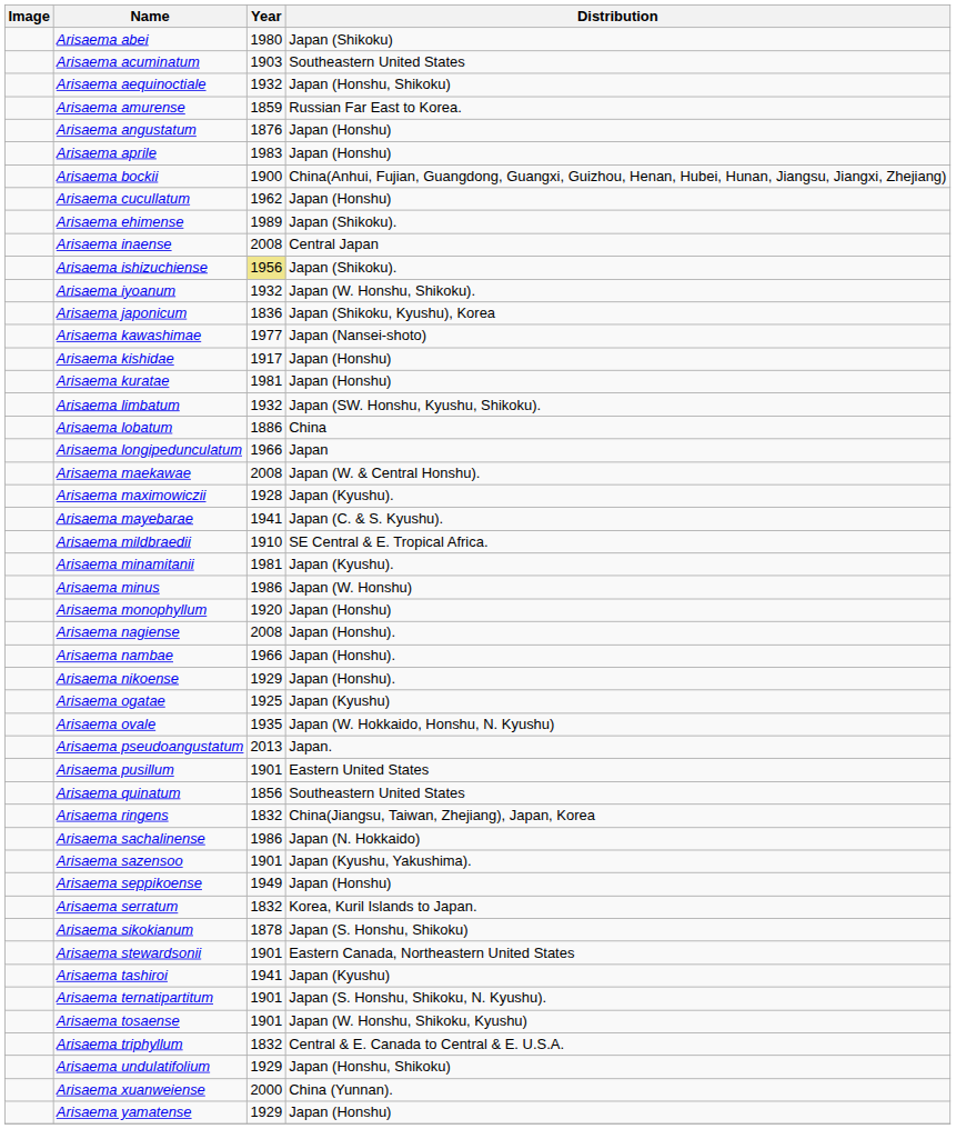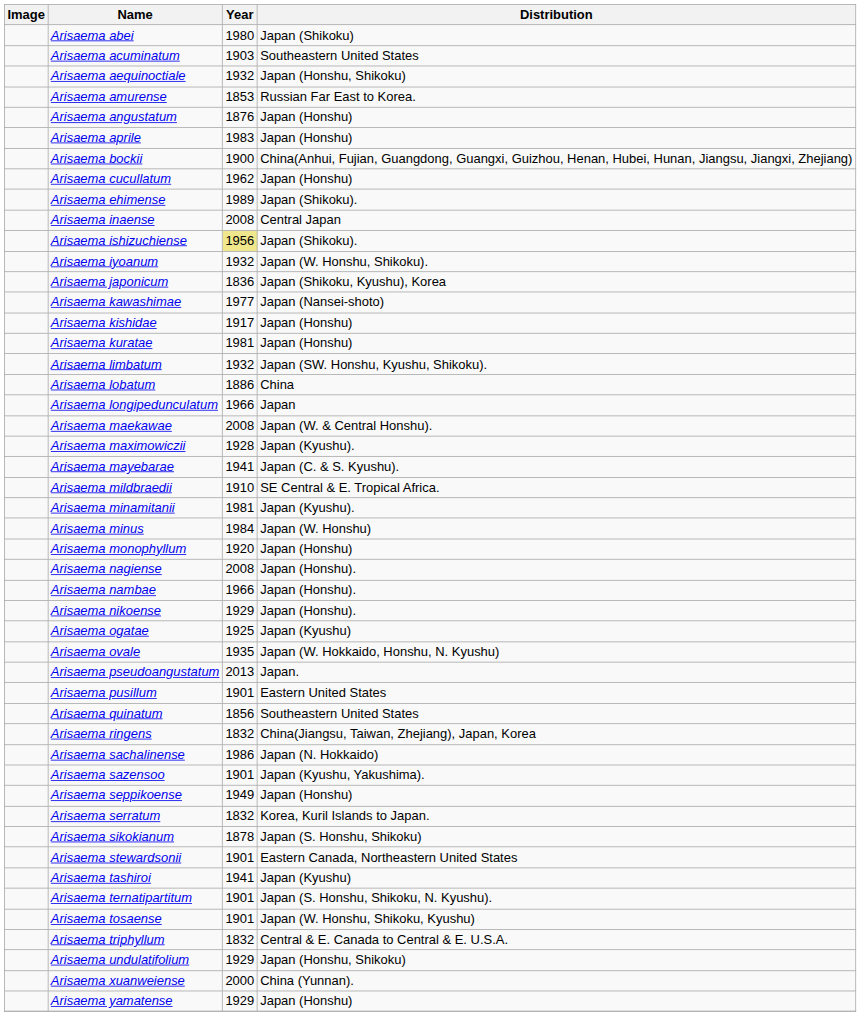 <table class="wikitable sortable">
 <tr>
 <th>Image</th>
 <th>Name</th>
 <th>Year</th>
 <th>Distribution</th>
 </tr>
 <tr>
 <td></td>
 <td><em><a href='#'>Arisaema abei</a></em> </td>
 <td>1980</td>
 <td>Japan (Shikoku)</td>
 </tr>
 <tr>
 <td></td>
 <td><em><a href='#'>Arisaema acuminatum</a></em> </td>
 <td>1903</td>
 <td>Southeastern United States</td>
 </tr>
 <tr>
 <td></td>
 <td><em><a href='#'>Arisaema aequinoctiale</a></em> </td>
 <td>1932</td>
 <td>Japan (Honshu, Shikoku)</td>
 </tr>
 <tr>
 <td></td>
 <td><em><a href='#'>Arisaema amurense</a></em> </td>
-<td>1859</td>
+<td>1853</td>
 <td>Russian Far East to Korea.</td>
 </tr>
 <tr>
 <td></td>
 <td><em><a href='#'>Arisaema angustatum</a></em> </td>
 <td>1876</td>
 <td>Japan (Honshu)</td>
 </tr>
 <tr>
 <td></td>
 <td><em><a href='#'>Arisaema aprile</a></em> </td>
 <td>1983</td>
 <td>Japan (Honshu)</td>
 </tr>
 <tr>
 <td></td>
 <td><em><a href='#'>Arisaema bockii</a></em> </td>
 <td>1900</td>
 <td>China(Anhui, Fujian, Guangdong, Guangxi, Guizhou, Henan, Hubei, Hunan, Jiangsu, Jiangxi, Zhejiang)</td>
 </tr>
 <tr>
 <td></td>
 <td><em><a href='#'>Arisaema cucullatum</a></em> </td>
 <td>1962</td>
 <td>Japan (Honshu)</td>
 </tr>
 <tr>
 <td></td>
 <td><em><a href='#'>Arisaema ehimense</a></em> </td>
 <td>1989</td>
 <td>Japan (Shikoku).</td>
 </tr>
 <tr>
 <td></td>
 <td><em><a href='#'>Arisaema inaense</a></em> </td>
 <td>2008</td>
 <td>Central Japan</td>
 </tr>
 <tr>
 <td></td>
 <td><em><a href='#'>Arisaema ishizuchiense</a></em> </td>
 <td style="background: khaki;">1956</td>
 <td>Japan (Shikoku).</td>
 </tr>
 <tr>
 <td></td>
 <td><em><a href='#'>Arisaema iyoanum</a></em> </td>
 <td>1932</td>
 <td>Japan (W. Honshu, Shikoku).</td>
 </tr>
 <tr>
 <td></td>
 <td><em><a href='#'>Arisaema japonicum</a></em> </td>
 <td>1836</td>
 <td>Japan (Shikoku, Kyushu), Korea</td>
 </tr>
 <tr>
 <td></td>
 <td><em><a href='#'>Arisaema kawashimae</a></em> </td>
 <td>1977</td>
 <td>Japan (Nansei-shoto)</td>
 </tr>
 <tr>
 <td></td>
 <td><em><a href='#'>Arisaema kishidae</a></em> </td>
 <td>1917</td>
 <td>Japan (Honshu)</td>
 </tr>
 <tr>
 <td></td>
 <td><em><a href='#'>Arisaema kuratae</a></em> </td>
 <td>1981</td>
 <td>Japan (Honshu)</td>
 </tr>
 <tr>
 <td></td>
 <td><em><a href='#'>Arisaema limbatum</a></em> </td>
 <td>1932</td>
 <td>Japan (SW. Honshu, Kyushu, Shikoku).</td>
 </tr>
 <tr>
 <td></td>
 <td><em><a href='#'>Arisaema lobatum</a></em> </td>
 <td>1886</td>
 <td>China</td>
 </tr>
 <tr>
 <td></td>
 <td><em><a href='#'>Arisaema longipedunculatum</a></em> </td>
 <td>1966</td>
 <td>Japan</td>
 </tr>
 <tr>
 <td></td>
 <td><em><a href='#'>Arisaema maekawae</a></em> </td>
 <td>2008</td>
 <td>Japan (W. & Central Honshu).</td>
 </tr>
 <tr>
 <td></td>
 <td><em><a href='#'>Arisaema maximowiczii</a></em> </td>
 <td>1928</td>
 <td>Japan (Kyushu).</td>
 </tr>
 <tr>
 <td></td>
 <td><em><a href='#'>Arisaema mayebarae</a></em> </td>
 <td>1941</td>
 <td>Japan (C. & S. Kyushu).</td>
 </tr>
 <tr>
 <td></td>
 <td><em><a href='#'>Arisaema mildbraedii </a></em> </td>
 <td>1910</td>
 <td>SE Central & E. Tropical Africa.</td>
 </tr>
 <tr>
 <td></td>
 <td><em><a href='#'>Arisaema minamitanii</a></em> </td>
 <td>1981</td>
 <td>Japan (Kyushu).</td>
 </tr>
 <tr>
 <td></td>
 <td><em><a href='#'>Arisaema minus</a></em> </td>
-<td>1986</td>
+<td>1984</td>
 <td>Japan (W. Honshu)</td>
 </tr>
 <tr>
 <td></td>
 <td><em><a href='#'>Arisaema monophyllum</a></em> </td>
 <td>1920</td>
 <td>Japan (Honshu)</td>
 </tr>
 <tr>
 <td></td>
 <td><em><a href='#'>Arisaema nagiense</a></em> </td>
 <td>2008</td>
 <td>Japan (Honshu).</td>
 </tr>
 <tr>
 <td></td>
 <td><em><a href='#'>Arisaema nambae</a></em> </td>
 <td>1966</td>
 <td>Japan (Honshu).</td>
 </tr>
 <tr>
 <td></td>
 <td><em><a href='#'>Arisaema nikoense</a></em> </td>
 <td>1929</td>
 <td>Japan (Honshu).</td>
 </tr>
 <tr>
 <td></td>
 <td><em><a href='#'>Arisaema ogatae</a></em> </td>
 <td>1925</td>
 <td>Japan (Kyushu)</td>
 </tr>
 <tr>
 <td></td>
 <td><em><a href='#'>Arisaema ovale</a></em> </td>
 <td>1935</td>
 <td>Japan (W. Hokkaido, Honshu, N. Kyushu)</td>
 </tr>
 <tr>
 <td></td>
 <td><em><a href='#'>Arisaema pseudoangustatum</a></em> </td>
 <td>2013</td>
 <td>Japan.</td>
 </tr>
 <tr>
 <td></td>
 <td><em><a href='#'>Arisaema pusillum</a></em> </td>
 <td>1901</td>
 <td>Eastern United States</td>
 </tr>
 <tr>
 <td></td>
 <td><em><a href='#'>Arisaema quinatum</a></em> </td>
 <td>1856</td>
 <td>Southeastern United States</td>
 </tr>
 <tr>
 <td></td>
 <td><em><a href='#'>Arisaema ringens</a></em> </td>
 <td>1832</td>
 <td>China(Jiangsu, Taiwan, Zhejiang), Japan, Korea</td>
 </tr>
 <tr>
 <td></td>
 <td><em><a href='#'>Arisaema sachalinense</a></em> </td>
 <td>1986</td>
 <td>Japan (N. Hokkaido)</td>
 </tr>
 <tr>
 <td></td>
 <td><em><a href='#'>Arisaema sazensoo</a></em> </td>
 <td>1901</td>
 <td>Japan (Kyushu, Yakushima).</td>
 </tr>
 <tr>
 <td></td>
 <td><em><a href='#'>Arisaema seppikoense</a></em> </td>
 <td>1949</td>
 <td>Japan (Honshu)</td>
 </tr>
 <tr>
 <td></td>
 <td><em><a href='#'>Arisaema serratum</a></em> </td>
 <td>1832</td>
 <td>Korea, Kuril Islands to Japan.</td>
 </tr>
 <tr>
 <td></td>
 <td><em><a href='#'>Arisaema sikokianum</a></em> </td>
 <td>1878</td>
 <td>Japan (S. Honshu, Shikoku)</td>
 </tr>
 <tr>
 <td></td>
 <td><em><a href='#'>Arisaema stewardsonii</a></em> </td>
 <td>1901</td>
 <td>Eastern Canada, Northeastern United States</td>
 </tr>
 <tr>
 <td></td>
 <td><em><a href='#'>Arisaema tashiroi</a></em> </td>
 <td>1941</td>
 <td>Japan (Kyushu)</td>
 </tr>
 <tr>
 <td></td>
 <td><em><a href='#'>Arisaema ternatipartitum</a></em> </td>
 <td>1901</td>
 <td>Japan (S. Honshu, Shikoku, N. Kyushu).</td>
 </tr>
 <tr>
 <td></td>
 <td><em><a href='#'>Arisaema tosaense</a></em> </td>
 <td>1901</td>
 <td>Japan (W. Honshu, Shikoku, Kyushu)</td>
 </tr>
 <tr>
 <td></td>
 <td><em><a href='#'>Arisaema triphyllum</a></em> </td>
 <td>1832</td>
 <td>Central & E. Canada to Central & E. U.S.A.</td>
 </tr>
 <tr>
 <td></td>
 <td><em><a href='#'>Arisaema undulatifolium</a></em> </td>
 <td>1929</td>
 <td>Japan (Honshu, Shikoku)</td>
 </tr>
 <tr>
 <td></td>
 <td><em><a href='#'>Arisaema xuanweiense</a></em> </td>
 <td>2000</td>
 <td>China (Yunnan).</td>
 </tr>
 <tr>
 <td></td>
 <td><em><a href='#'>Arisaema yamatense</a></em> </td>
 <td>1929</td>
 <td>Japan (Honshu)</td>
 </tr>
 <tr>
 </tr>
 </table>
